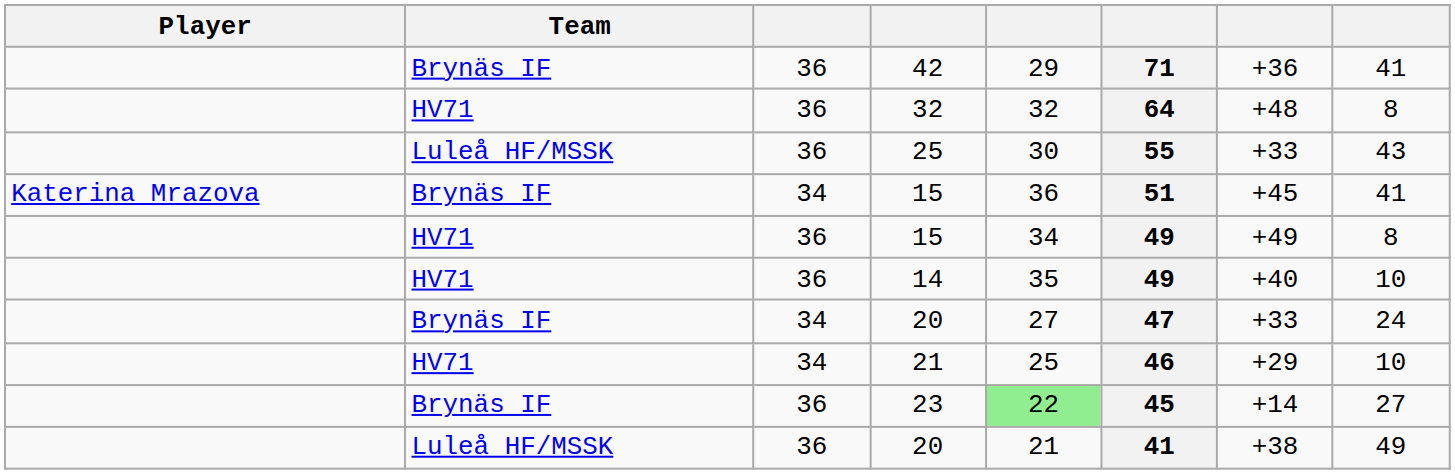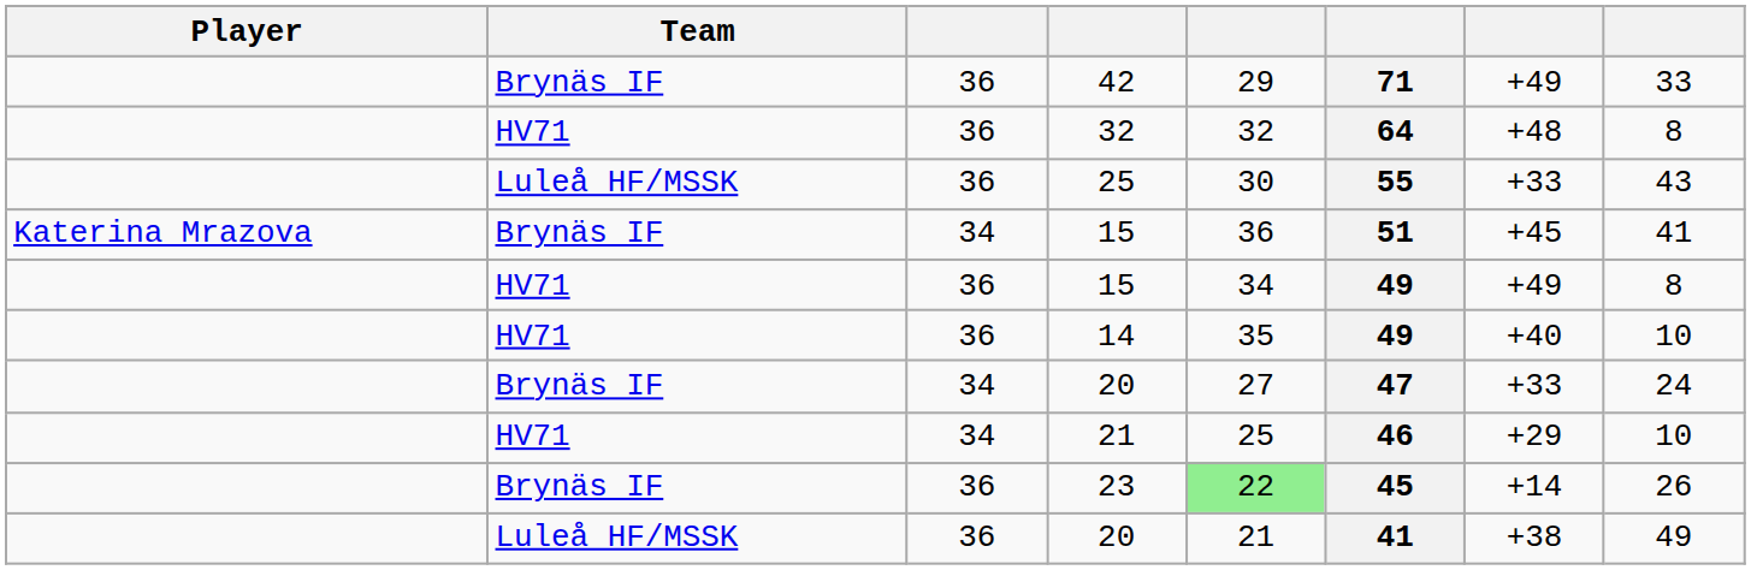 <table class="wikitable sortable" style="text-align: center">
 <tr>
 <th style="width: 15em;">Player</th>
 <th style="width: 13em;">Team</th>
 <th style="width: 4em;"></th>
 <th style="width: 4em;"></th>
 <th style="width: 4em;"></th>
 <th style="width: 4em;"></th>
 <th style="width: 4em;"></th>
 <th style="width: 4em;"></th>
 </tr>
 <tr>
 <td style="text-align:left;"> </td>
 <td style="text-align:left;"><a href='#'>Brynäs IF</a></td>
 <td>36</td>
 <td>42</td>
 <td>29</td>
 <th>71</th>
-<td>+36</td>
-<td>41</td>
+<td>+49</td>
+<td>33</td>
 </tr>
 <tr>
 <td style="text-align:left;"> </td>
 <td style="text-align:left;"><a href='#'>HV71</a></td>
 <td>36</td>
 <td>32</td>
 <td>32</td>
 <th>64</th>
 <td>+48</td>
 <td>8</td>
 </tr>
 <tr>
 <td style="text-align:left;"> </td>
 <td style="text-align:left;"><a href='#'>Luleå HF/MSSK</a></td>
 <td>36</td>
 <td>25</td>
 <td>30</td>
 <th>55</th>
 <td>+33</td>
 <td>43</td>
 </tr>
 <tr>
 <td style="text-align:left;"> <a href='#'>Katerina Mrazova</a></td>
 <td style="text-align:left;"><a href='#'>Brynäs IF</a></td>
 <td>34</td>
 <td>15</td>
 <td>36</td>
 <th>51</th>
 <td>+45</td>
 <td>41</td>
 </tr>
 <tr>
 <td style="text-align:left;"> </td>
 <td style="text-align:left;"><a href='#'>HV71</a></td>
 <td>36</td>
 <td>15</td>
 <td>34</td>
 <th>49</th>
 <td>+49</td>
 <td>8</td>
 </tr>
 <tr>
 <td style="text-align:left;"> </td>
 <td style="text-align:left;"><a href='#'>HV71</a></td>
 <td>36</td>
 <td>14</td>
 <td>35</td>
 <th>49</th>
 <td>+40</td>
 <td>10</td>
 </tr>
 <tr>
 <td style="text-align:left;"> </td>
 <td style="text-align:left;"><a href='#'>Brynäs IF</a></td>
 <td>34</td>
 <td>20</td>
 <td>27</td>
 <th>47</th>
 <td>+33</td>
 <td>24</td>
 </tr>
 <tr>
 <td style="text-align:left;"> </td>
 <td style="text-align:left;"><a href='#'>HV71</a></td>
 <td>34</td>
 <td>21</td>
 <td>25</td>
 <th>46</th>
 <td>+29</td>
 <td>10</td>
 </tr>
 <tr>
 <td style="text-align:left;"> </td>
 <td style="text-align:left;"><a href='#'>Brynäs IF</a></td>
 <td>36</td>
 <td>23</td>
 <td style="background: lightgreen;">22</td>
 <th>45</th>
 <td>+14</td>
-<td>27</td>
+<td>26</td>
 </tr>
 <tr>
 <td style="text-align:left;"> </td>
 <td style="text-align:left;"><a href='#'>Luleå HF/MSSK</a></td>
 <td>36</td>
 <td>20</td>
 <td>21</td>
 <th>41</th>
 <td>+38</td>
 <td>49</td>
 </tr>
 </table>
